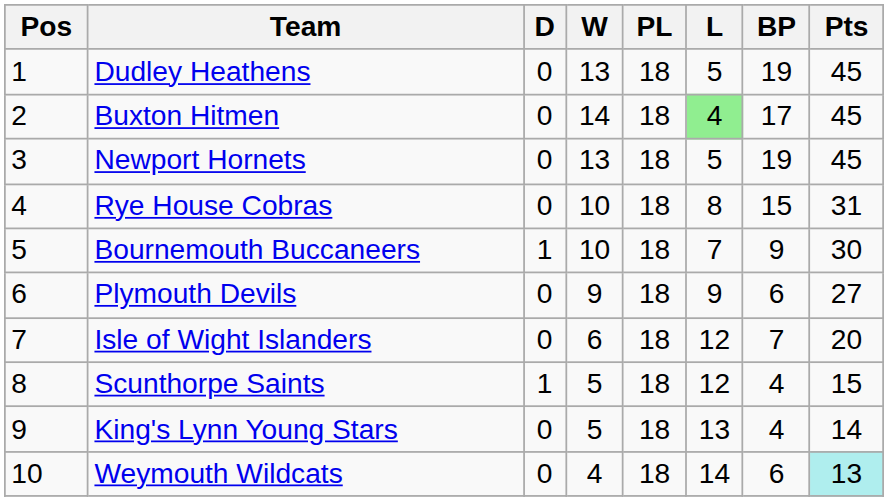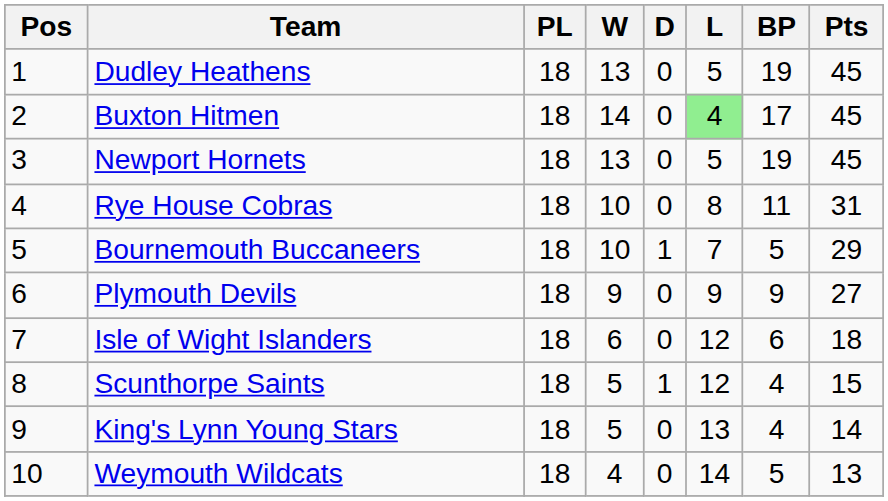 <table class=wikitable width="500">
 <tr>
 <th>Pos</th>
 <th>Team</th>
+<th>PL</th>
+<th>W</th>
 <th>D</th>
-<th>W</th>
-<th>PL</th>
 <th>L</th>
 <th>BP</th>
 <th>Pts</th>
 </tr>
 <tr>
 <td>1</td>
 <td><a href='#'>Dudley Heathens</a></td>
+<td align="center">18</td>
+<td align="center">13</td>
 <td align="center">0</td>
-<td align="center">13</td>
-<td align="center">18</td>
 <td align="center">5</td>
 <td align="center">19</td>
 <td align="center">45</td>
 </tr>
 <tr>
 <td>2</td>
 <td><a href='#'>Buxton Hitmen</a></td>
+<td align="center">18</td>
+<td align="center">14</td>
 <td align="center">0</td>
-<td align="center">14</td>
-<td align="center">18</td>
 <td align="center" style="background: lightgreen;">4</td>
 <td align="center">17</td>
 <td align="center">45</td>
 </tr>
 <tr>
 <td>3</td>
 <td><a href='#'>Newport Hornets</a></td>
+<td align="center">18</td>
+<td align="center">13</td>
 <td align="center">0</td>
-<td align="center">13</td>
-<td align="center">18</td>
 <td align="center">5</td>
 <td align="center">19</td>
 <td align="center">45</td>
 </tr>
 <tr>
 <td>4</td>
 <td><a href='#'>Rye House Cobras</a></td>
+<td align="center">18</td>
+<td align="center">10</td>
 <td align="center">0</td>
-<td align="center">10</td>
-<td align="center">18</td>
 <td align="center">8</td>
-<td align="center">15</td>
+<td align="center">11</td>
 <td align="center">31</td>
 </tr>
 <tr>
 <td>5</td>
 <td><a href='#'>Bournemouth Buccaneers</a></td>
+<td align="center">18</td>
+<td align="center">10</td>
 <td align="center">1</td>
-<td align="center">10</td>
-<td align="center">18</td>
 <td align="center">7</td>
-<td align="center">9</td>
-<td align="center">30</td>
+<td align="center">5</td>
+<td align="center">29</td>
 </tr>
 <tr>
 <td>6</td>
 <td><a href='#'>Plymouth Devils</a></td>
+<td align="center">18</td>
+<td align="center">9</td>
 <td align="center">0</td>
 <td align="center">9</td>
-<td align="center">18</td>
 <td align="center">9</td>
-<td align="center">6</td>
 <td align="center">27</td>
 </tr>
 <tr>
 <td>7</td>
 <td><a href='#'>Isle of Wight Islanders</a></td>
+<td align="center">18</td>
+<td align="center">6</td>
 <td align="center">0</td>
+<td align="center">12</td>
 <td align="center">6</td>
 <td align="center">18</td>
-<td align="center">12</td>
-<td align="center">7</td>
-<td align="center">20</td>
 </tr>
 <tr>
 <td>8</td>
 <td><a href='#'>Scunthorpe Saints</a></td>
+<td align="center">18</td>
+<td align="center">5</td>
 <td align="center">1</td>
-<td align="center">5</td>
-<td align="center">18</td>
 <td align="center">12</td>
 <td align="center">4</td>
 <td align="center">15</td>
 </tr>
 <tr>
 <td>9</td>
 <td><a href='#'>King's Lynn Young Stars</a></td>
+<td align="center">18</td>
+<td align="center">5</td>
 <td align="center">0</td>
-<td align="center">5</td>
-<td align="center">18</td>
 <td align="center">13</td>
 <td align="center">4</td>
 <td align="center">14</td>
 </tr>
 <tr>
 <td>10</td>
 <td><a href='#'>Weymouth Wildcats</a></td>
+<td align="center">18</td>
+<td align="center">4</td>
 <td align="center">0</td>
-<td align="center">4</td>
-<td align="center">18</td>
 <td align="center">14</td>
-<td align="center">6</td>
-<td align="center" style="background: paleturquoise;">13</td>
+<td align="center">5</td>
+<td align="center">13</td>
 </tr>
 </table>
